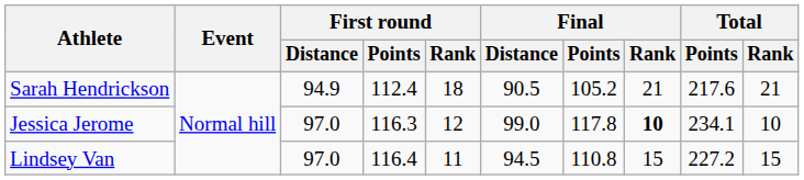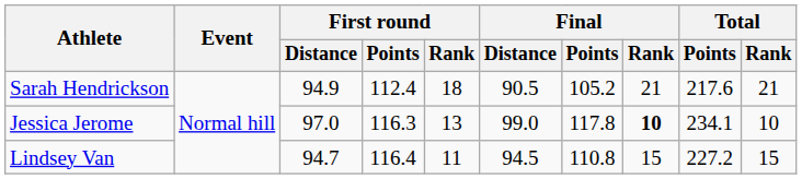 <table class=wikitable style=font-size:90%;text-align:center>
 <tr>
 <th rowspan=2>Athlete</th>
 <th rowspan=2>Event</th>
 <th colspan=3>First round</th>
 <th colspan=3>Final</th>
 <th colspan=2>Total</th>
 </tr>
 <tr style=font-size:95%>
 <th>Distance</th>
 <th>Points</th>
 <th>Rank</th>
 <th>Distance</th>
 <th>Points</th>
 <th>Rank</th>
 <th>Points</th>
 <th>Rank</th>
 </tr>
 <tr>
 <td align=left><a href='#'>Sarah Hendrickson</a></td>
 <td align=left rowspan=3><a href='#'>Normal hill</a></td>
 <td>94.9</td>
 <td>112.4</td>
 <td>18</td>
 <td>90.5</td>
 <td>105.2</td>
 <td>21</td>
 <td>217.6</td>
 <td>21</td>
 </tr>
 <tr>
 <td align=left><a href='#'>Jessica Jerome</a></td>
 <td>97.0</td>
 <td>116.3</td>
-<td>12</td>
+<td>13</td>
 <td>99.0</td>
 <td>117.8</td>
 <td><strong>10</strong></td>
 <td>234.1</td>
 <td>10</td>
 </tr>
 <tr>
 <td align=left><a href='#'>Lindsey Van</a></td>
-<td>97.0</td>
+<td>94.7</td>
 <td>116.4</td>
 <td>11</td>
 <td>94.5</td>
 <td>110.8</td>
 <td>15</td>
 <td>227.2</td>
 <td>15</td>
 </tr>
 </table>
